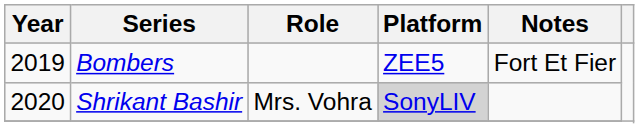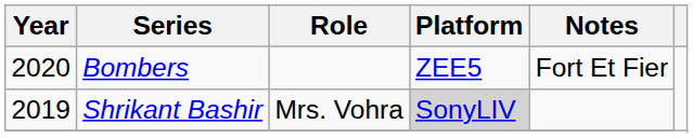 <table class="wikitable sortable">
 <tr>
 <th>Year</th>
 <th>Series</th>
 <th>Role</th>
 <th>Platform</th>
 <th>Notes</th>
 <th></th>
 </tr>
 <tr>
-<td>2019</td>
+<td>2020</td>
 <td><em><a href='#'> Bombers</a></em></td>
 <td></td>
 <td><a href='#'>ZEE5</a></td>
 <td>Fort Et Fier</td>
 </tr>
 <tr>
-<td>2020</td>
+<td>2019</td>
 <td><em><a href='#'>Shrikant Bashir</a></em></td>
 <td>Mrs. Vohra</td>
 <td style="background: lightgrey;"><a href='#'>SonyLIV</a></td>
 <td></td>
 </tr>
 <tr>
 </tr>
 </table>
